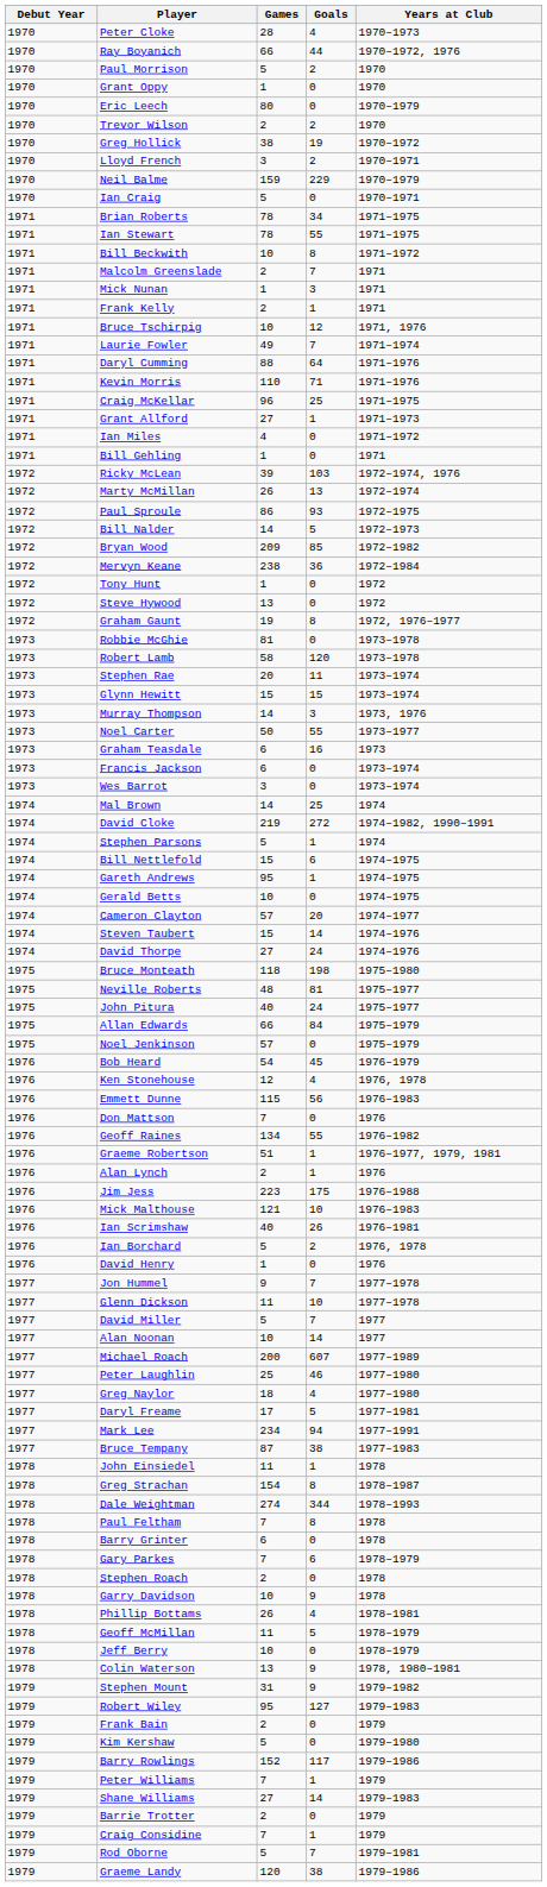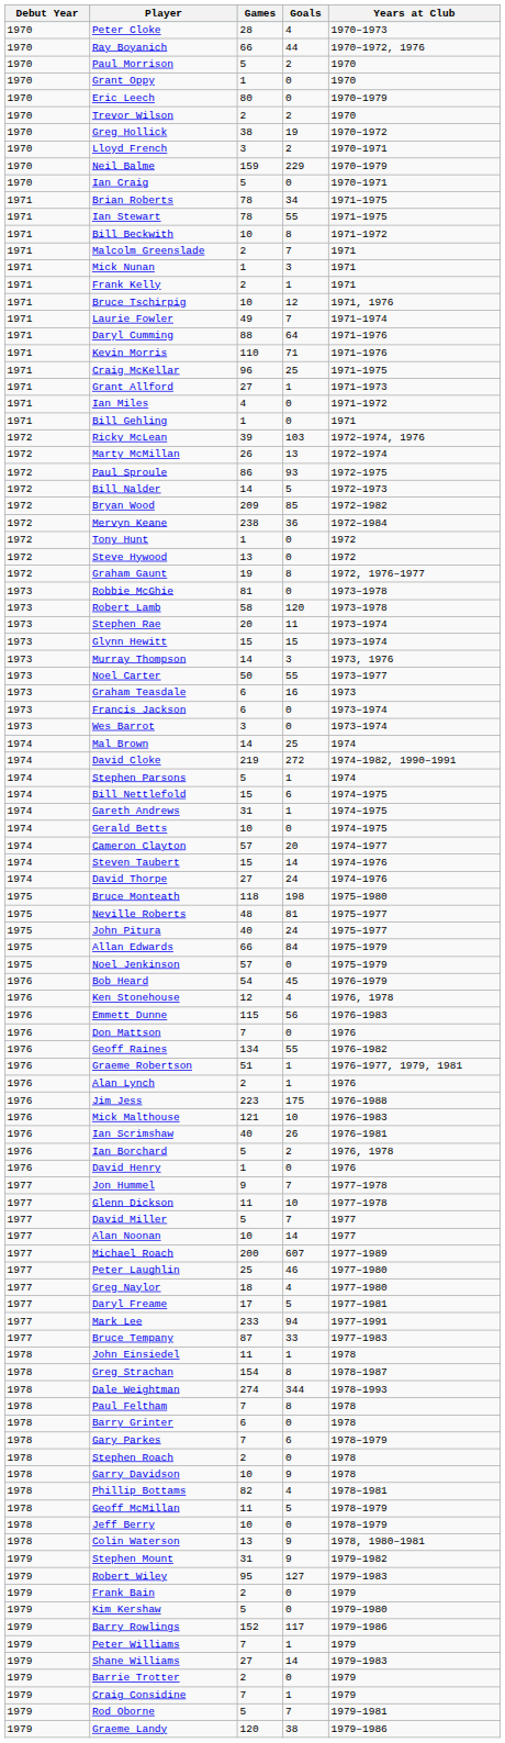 <table class="wikitable" style="width:70%;">
 <tr style="background:#87cefa;">
 <th>Debut Year</th>
 <th>Player</th>
 <th>Games</th>
 <th>Goals</th>
 <th>Years at Club</th>
 </tr>
 <tr>
 <td>1970</td>
 <td><a href='#'>Peter Cloke</a></td>
 <td>28</td>
 <td>4</td>
 <td>1970–1973</td>
 </tr>
 <tr>
 <td>1970</td>
 <td><a href='#'>Ray Boyanich</a></td>
 <td>66</td>
 <td>44</td>
 <td>1970–1972, 1976</td>
 </tr>
 <tr>
 <td>1970</td>
 <td><a href='#'>Paul Morrison</a></td>
 <td>5</td>
 <td>2</td>
 <td>1970</td>
 </tr>
 <tr>
 <td>1970</td>
 <td><a href='#'>Grant Oppy</a></td>
 <td>1</td>
 <td>0</td>
 <td>1970</td>
 </tr>
 <tr>
 <td>1970</td>
 <td><a href='#'>Eric Leech</a></td>
 <td>80</td>
 <td>0</td>
 <td>1970–1979</td>
 </tr>
 <tr>
 <td>1970</td>
 <td><a href='#'>Trevor Wilson</a></td>
 <td>2</td>
 <td>2</td>
 <td>1970</td>
 </tr>
 <tr>
 <td>1970</td>
 <td><a href='#'>Greg Hollick</a></td>
 <td>38</td>
 <td>19</td>
 <td>1970–1972</td>
 </tr>
 <tr>
 <td>1970</td>
 <td><a href='#'>Lloyd French</a></td>
 <td>3</td>
 <td>2</td>
 <td>1970–1971</td>
 </tr>
 <tr>
 <td>1970</td>
 <td><a href='#'>Neil Balme</a></td>
 <td>159</td>
 <td>229</td>
 <td>1970–1979</td>
 </tr>
 <tr>
 <td>1970</td>
 <td><a href='#'>Ian Craig</a></td>
 <td>5</td>
 <td>0</td>
 <td>1970–1971</td>
 </tr>
 <tr>
 <td>1971</td>
 <td><a href='#'>Brian Roberts</a></td>
 <td>78</td>
 <td>34</td>
 <td>1971–1975</td>
 </tr>
 <tr>
 <td>1971</td>
 <td><a href='#'>Ian Stewart</a></td>
 <td>78</td>
 <td>55</td>
 <td>1971–1975</td>
 </tr>
 <tr>
 <td>1971</td>
 <td><a href='#'>Bill Beckwith</a></td>
 <td>10</td>
 <td>8</td>
 <td>1971–1972</td>
 </tr>
 <tr>
 <td>1971</td>
 <td><a href='#'>Malcolm Greenslade</a></td>
 <td>2</td>
 <td>7</td>
 <td>1971</td>
 </tr>
 <tr>
 <td>1971</td>
 <td><a href='#'>Mick Nunan</a></td>
 <td>1</td>
 <td>3</td>
 <td>1971</td>
 </tr>
 <tr>
 <td>1971</td>
 <td><a href='#'>Frank Kelly</a></td>
 <td>2</td>
 <td>1</td>
 <td>1971</td>
 </tr>
 <tr>
 <td>1971</td>
 <td><a href='#'>Bruce Tschirpig</a></td>
 <td>10</td>
 <td>12</td>
 <td>1971, 1976</td>
 </tr>
 <tr>
 <td>1971</td>
 <td><a href='#'>Laurie Fowler</a></td>
 <td>49</td>
 <td>7</td>
 <td>1971–1974</td>
 </tr>
 <tr>
 <td>1971</td>
 <td><a href='#'>Daryl Cumming</a></td>
 <td>88</td>
 <td>64</td>
 <td>1971–1976</td>
 </tr>
 <tr>
 <td>1971</td>
 <td><a href='#'>Kevin Morris</a></td>
 <td>110</td>
 <td>71</td>
 <td>1971–1976</td>
 </tr>
 <tr>
 <td>1971</td>
 <td><a href='#'>Craig McKellar</a></td>
 <td>96</td>
 <td>25</td>
 <td>1971–1975</td>
 </tr>
 <tr>
 <td>1971</td>
 <td><a href='#'>Grant Allford</a></td>
 <td>27</td>
 <td>1</td>
 <td>1971–1973</td>
 </tr>
 <tr>
 <td>1971</td>
 <td><a href='#'>Ian Miles</a></td>
 <td>4</td>
 <td>0</td>
 <td>1971–1972</td>
 </tr>
 <tr>
 <td>1971</td>
 <td><a href='#'>Bill Gehling</a></td>
 <td>1</td>
 <td>0</td>
 <td>1971</td>
 </tr>
 <tr>
 <td>1972</td>
 <td><a href='#'>Ricky McLean</a></td>
 <td>39</td>
 <td>103</td>
 <td>1972–1974, 1976</td>
 </tr>
 <tr>
 <td>1972</td>
 <td><a href='#'>Marty McMillan</a></td>
 <td>26</td>
 <td>13</td>
 <td>1972–1974</td>
 </tr>
 <tr>
 <td>1972</td>
 <td><a href='#'>Paul Sproule</a></td>
 <td>86</td>
 <td>93</td>
 <td>1972–1975</td>
 </tr>
 <tr>
 <td>1972</td>
 <td><a href='#'>Bill Nalder</a></td>
 <td>14</td>
 <td>5</td>
 <td>1972–1973</td>
 </tr>
 <tr>
 <td>1972</td>
 <td><a href='#'>Bryan Wood</a></td>
 <td>209</td>
 <td>85</td>
 <td>1972–1982</td>
 </tr>
 <tr>
 <td>1972</td>
 <td><a href='#'>Mervyn Keane</a></td>
 <td>238</td>
 <td>36</td>
 <td>1972–1984</td>
 </tr>
 <tr>
 <td>1972</td>
 <td><a href='#'>Tony Hunt</a></td>
 <td>1</td>
 <td>0</td>
 <td>1972</td>
 </tr>
 <tr>
 <td>1972</td>
 <td><a href='#'>Steve Hywood</a></td>
 <td>13</td>
 <td>0</td>
 <td>1972</td>
 </tr>
 <tr>
 <td>1972</td>
 <td><a href='#'>Graham Gaunt</a></td>
 <td>19</td>
 <td>8</td>
 <td>1972, 1976–1977</td>
 </tr>
 <tr>
 <td>1973</td>
 <td><a href='#'>Robbie McGhie</a></td>
 <td>81</td>
 <td>0</td>
 <td>1973–1978</td>
 </tr>
 <tr>
 <td>1973</td>
 <td><a href='#'>Robert Lamb</a></td>
 <td>58</td>
 <td>120</td>
 <td>1973–1978</td>
 </tr>
 <tr>
 <td>1973</td>
 <td><a href='#'>Stephen Rae</a></td>
 <td>20</td>
 <td>11</td>
 <td>1973–1974</td>
 </tr>
 <tr>
 <td>1973</td>
 <td><a href='#'>Glynn Hewitt</a></td>
 <td>15</td>
 <td>15</td>
 <td>1973–1974</td>
 </tr>
 <tr>
 <td>1973</td>
 <td><a href='#'>Murray Thompson</a></td>
 <td>14</td>
 <td>3</td>
 <td>1973, 1976</td>
 </tr>
 <tr>
 <td>1973</td>
 <td><a href='#'>Noel Carter</a></td>
 <td>50</td>
 <td>55</td>
 <td>1973–1977</td>
 </tr>
 <tr>
 <td>1973</td>
 <td><a href='#'>Graham Teasdale</a></td>
 <td>6</td>
 <td>16</td>
 <td>1973</td>
 </tr>
 <tr>
 <td>1973</td>
 <td><a href='#'>Francis Jackson</a></td>
 <td>6</td>
 <td>0</td>
 <td>1973–1974</td>
 </tr>
 <tr>
 <td>1973</td>
 <td><a href='#'>Wes Barrot</a></td>
 <td>3</td>
 <td>0</td>
 <td>1973–1974</td>
 </tr>
 <tr>
 <td>1974</td>
 <td><a href='#'>Mal Brown</a></td>
 <td>14</td>
 <td>25</td>
 <td>1974</td>
 </tr>
 <tr>
 <td>1974</td>
 <td><a href='#'>David Cloke</a></td>
 <td>219</td>
 <td>272</td>
 <td>1974–1982, 1990–1991</td>
 </tr>
 <tr>
 <td>1974</td>
 <td><a href='#'>Stephen Parsons</a></td>
 <td>5</td>
 <td>1</td>
 <td>1974</td>
 </tr>
 <tr>
 <td>1974</td>
 <td><a href='#'>Bill Nettlefold</a></td>
 <td>15</td>
 <td>6</td>
 <td>1974–1975</td>
 </tr>
 <tr>
 <td>1974</td>
 <td><a href='#'>Gareth Andrews</a></td>
-<td>95</td>
+<td>31</td>
 <td>1</td>
 <td>1974–1975</td>
 </tr>
 <tr>
 <td>1974</td>
 <td><a href='#'>Gerald Betts</a></td>
 <td>10</td>
 <td>0</td>
 <td>1974–1975</td>
 </tr>
 <tr>
 <td>1974</td>
 <td><a href='#'>Cameron Clayton</a></td>
 <td>57</td>
 <td>20</td>
 <td>1974–1977</td>
 </tr>
 <tr>
 <td>1974</td>
 <td><a href='#'>Steven Taubert</a></td>
 <td>15</td>
 <td>14</td>
 <td>1974–1976</td>
 </tr>
 <tr>
 <td>1974</td>
 <td><a href='#'>David Thorpe</a></td>
 <td>27</td>
 <td>24</td>
 <td>1974–1976</td>
 </tr>
 <tr>
 <td>1975</td>
 <td><a href='#'>Bruce Monteath</a></td>
 <td>118</td>
 <td>198</td>
 <td>1975–1980</td>
 </tr>
 <tr>
 <td>1975</td>
 <td><a href='#'>Neville Roberts</a></td>
 <td>48</td>
 <td>81</td>
 <td>1975–1977</td>
 </tr>
 <tr>
 <td>1975</td>
 <td><a href='#'>John Pitura</a></td>
 <td>40</td>
 <td>24</td>
 <td>1975–1977</td>
 </tr>
 <tr>
 <td>1975</td>
 <td><a href='#'>Allan Edwards</a></td>
 <td>66</td>
 <td>84</td>
 <td>1975–1979</td>
 </tr>
 <tr>
 <td>1975</td>
 <td><a href='#'>Noel Jenkinson</a></td>
 <td>57</td>
 <td>0</td>
 <td>1975–1979</td>
 </tr>
 <tr>
 <td>1976</td>
 <td><a href='#'>Bob Heard</a></td>
 <td>54</td>
 <td>45</td>
 <td>1976–1979</td>
 </tr>
 <tr>
 <td>1976</td>
 <td><a href='#'>Ken Stonehouse</a></td>
 <td>12</td>
 <td>4</td>
 <td>1976, 1978</td>
 </tr>
 <tr>
 <td>1976</td>
 <td><a href='#'>Emmett Dunne</a></td>
 <td>115</td>
 <td>56</td>
 <td>1976–1983</td>
 </tr>
 <tr>
 <td>1976</td>
 <td><a href='#'>Don Mattson</a></td>
 <td>7</td>
 <td>0</td>
 <td>1976</td>
 </tr>
 <tr>
 <td>1976</td>
 <td><a href='#'>Geoff Raines</a></td>
 <td>134</td>
 <td>55</td>
 <td>1976–1982</td>
 </tr>
 <tr>
 <td>1976</td>
 <td><a href='#'>Graeme Robertson</a></td>
 <td>51</td>
 <td>1</td>
 <td>1976–1977, 1979, 1981</td>
 </tr>
 <tr>
 <td>1976</td>
 <td><a href='#'>Alan Lynch</a></td>
 <td>2</td>
 <td>1</td>
 <td>1976</td>
 </tr>
 <tr>
 <td>1976</td>
 <td><a href='#'>Jim Jess</a></td>
 <td>223</td>
 <td>175</td>
 <td>1976–1988</td>
 </tr>
 <tr>
 <td>1976</td>
 <td><a href='#'>Mick Malthouse</a></td>
 <td>121</td>
 <td>10</td>
 <td>1976–1983</td>
 </tr>
 <tr>
 <td>1976</td>
 <td><a href='#'>Ian Scrimshaw</a></td>
 <td>40</td>
 <td>26</td>
 <td>1976–1981</td>
 </tr>
 <tr>
 <td>1976</td>
 <td><a href='#'>Ian Borchard</a></td>
 <td>5</td>
 <td>2</td>
 <td>1976, 1978</td>
 </tr>
 <tr>
 <td>1976</td>
 <td><a href='#'>David Henry</a></td>
 <td>1</td>
 <td>0</td>
 <td>1976</td>
 </tr>
 <tr>
 <td>1977</td>
 <td><a href='#'>Jon Hummel</a></td>
 <td>9</td>
 <td>7</td>
 <td>1977–1978</td>
 </tr>
 <tr>
 <td>1977</td>
 <td><a href='#'>Glenn Dickson</a></td>
 <td>11</td>
 <td>10</td>
 <td>1977–1978</td>
 </tr>
 <tr>
 <td>1977</td>
 <td><a href='#'>David Miller</a></td>
 <td>5</td>
 <td>7</td>
 <td>1977</td>
 </tr>
 <tr>
 <td>1977</td>
 <td><a href='#'>Alan Noonan</a></td>
 <td>10</td>
 <td>14</td>
 <td>1977</td>
 </tr>
 <tr>
 <td>1977</td>
 <td><a href='#'>Michael Roach</a></td>
 <td>200</td>
 <td>607</td>
 <td>1977–1989</td>
 </tr>
 <tr>
 <td>1977</td>
 <td><a href='#'>Peter Laughlin</a></td>
 <td>25</td>
 <td>46</td>
 <td>1977–1980</td>
 </tr>
 <tr>
 <td>1977</td>
 <td><a href='#'>Greg Naylor</a></td>
 <td>18</td>
 <td>4</td>
 <td>1977–1980</td>
 </tr>
 <tr>
 <td>1977</td>
 <td><a href='#'>Daryl Freame</a></td>
 <td>17</td>
 <td>5</td>
 <td>1977–1981</td>
 </tr>
 <tr>
 <td>1977</td>
 <td><a href='#'>Mark Lee</a></td>
-<td>234</td>
+<td>233</td>
 <td>94</td>
 <td>1977–1991</td>
 </tr>
 <tr>
 <td>1977</td>
 <td><a href='#'>Bruce Tempany</a></td>
 <td>87</td>
-<td>38</td>
+<td>33</td>
 <td>1977–1983</td>
 </tr>
 <tr>
 <td>1978</td>
 <td><a href='#'>John Einsiedel</a></td>
 <td>11</td>
 <td>1</td>
 <td>1978</td>
 </tr>
 <tr>
 <td>1978</td>
 <td><a href='#'>Greg Strachan</a></td>
 <td>154</td>
 <td>8</td>
 <td>1978–1987</td>
 </tr>
 <tr>
 <td>1978</td>
 <td><a href='#'>Dale Weightman</a></td>
 <td>274</td>
 <td>344</td>
 <td>1978–1993</td>
 </tr>
 <tr>
 <td>1978</td>
 <td><a href='#'>Paul Feltham</a></td>
 <td>7</td>
 <td>8</td>
 <td>1978</td>
 </tr>
 <tr>
 <td>1978</td>
 <td><a href='#'>Barry Grinter</a></td>
 <td>6</td>
 <td>0</td>
 <td>1978</td>
 </tr>
 <tr>
 <td>1978</td>
 <td><a href='#'>Gary Parkes</a></td>
 <td>7</td>
 <td>6</td>
 <td>1978–1979</td>
 </tr>
 <tr>
 <td>1978</td>
 <td><a href='#'>Stephen Roach</a></td>
 <td>2</td>
 <td>0</td>
 <td>1978</td>
 </tr>
 <tr>
 <td>1978</td>
 <td><a href='#'>Garry Davidson</a></td>
 <td>10</td>
 <td>9</td>
 <td>1978</td>
 </tr>
 <tr>
 <td>1978</td>
 <td><a href='#'>Phillip Bottams</a></td>
-<td>26</td>
+<td>82</td>
 <td>4</td>
 <td>1978–1981</td>
 </tr>
 <tr>
 <td>1978</td>
 <td><a href='#'>Geoff McMillan</a></td>
 <td>11</td>
 <td>5</td>
 <td>1978–1979</td>
 </tr>
 <tr>
 <td>1978</td>
 <td><a href='#'>Jeff Berry</a></td>
 <td>10</td>
 <td>0</td>
 <td>1978–1979</td>
 </tr>
 <tr>
 <td>1978</td>
 <td><a href='#'>Colin Waterson</a></td>
 <td>13</td>
 <td>9</td>
 <td>1978, 1980–1981</td>
 </tr>
 <tr>
 <td>1979</td>
 <td><a href='#'>Stephen Mount</a></td>
 <td>31</td>
 <td>9</td>
 <td>1979–1982</td>
 </tr>
 <tr>
 <td>1979</td>
 <td><a href='#'>Robert Wiley</a></td>
 <td>95</td>
 <td>127</td>
 <td>1979–1983</td>
 </tr>
 <tr>
 <td>1979</td>
 <td><a href='#'>Frank Bain</a></td>
 <td>2</td>
 <td>0</td>
 <td>1979</td>
 </tr>
 <tr>
 <td>1979</td>
 <td><a href='#'>Kim Kershaw</a></td>
 <td>5</td>
 <td>0</td>
 <td>1979–1980</td>
 </tr>
 <tr>
 <td>1979</td>
 <td><a href='#'>Barry Rowlings</a></td>
 <td>152</td>
 <td>117</td>
 <td>1979–1986</td>
 </tr>
 <tr>
 <td>1979</td>
 <td><a href='#'>Peter Williams</a></td>
 <td>7</td>
 <td>1</td>
 <td>1979</td>
 </tr>
 <tr>
 <td>1979</td>
 <td><a href='#'>Shane Williams</a></td>
 <td>27</td>
 <td>14</td>
 <td>1979–1983</td>
 </tr>
 <tr>
 <td>1979</td>
 <td><a href='#'>Barrie Trotter</a></td>
 <td>2</td>
 <td>0</td>
 <td>1979</td>
 </tr>
 <tr>
 <td>1979</td>
 <td><a href='#'>Craig Considine</a></td>
 <td>7</td>
 <td>1</td>
 <td>1979</td>
 </tr>
 <tr>
 <td>1979</td>
 <td><a href='#'>Rod Oborne</a></td>
 <td>5</td>
 <td>7</td>
 <td>1979–1981</td>
 </tr>
 <tr>
 <td>1979</td>
 <td><a href='#'>Graeme Landy</a></td>
 <td>120</td>
 <td>38</td>
 <td>1979–1986</td>
 </tr>
 </table>
